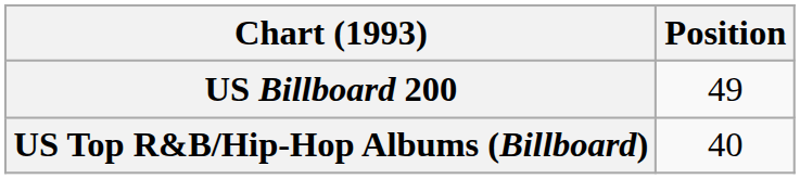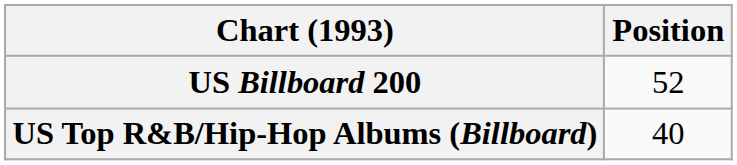 <table class="wikitable sortable plainrowheaders">
 <tr>
 <th>Chart (1993)</th>
 <th>Position</th>
 </tr>
 <tr>
 <th scope="row">US <em>Billboard</em> 200</th>
-<td style="text-align:center">49</td>
+<td style="text-align:center">52</td>
 </tr>
 <tr>
 <th scope="row">US Top R&B/Hip-Hop Albums (<em>Billboard</em>)</th>
 <td style="text-align:center">40</td>
 </tr>
 </table>
